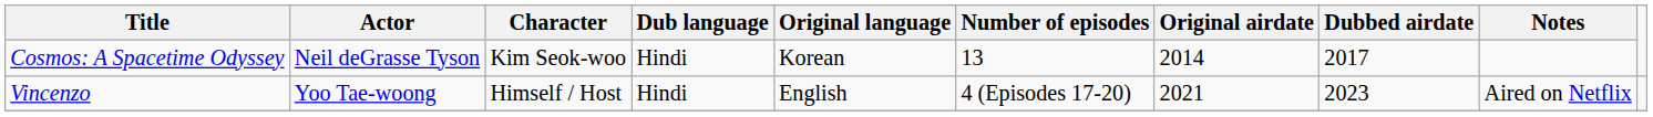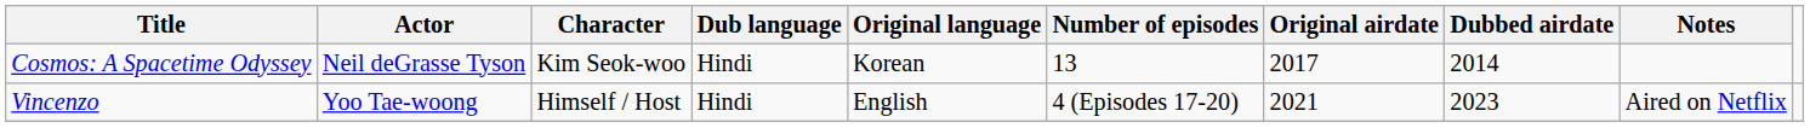 <table class="wikitable">
 <tr>
 <th>Title</th>
 <th>Actor</th>
 <th>Character</th>
 <th>Dub language</th>
 <th>Original language</th>
 <th>Number of episodes</th>
 <th>Original airdate</th>
 <th>Dubbed airdate</th>
 <th>Notes</th>
 </tr>
 <tr>
 <td><em><a href='#'>Cosmos: A Spacetime Odyssey</a></em></td>
 <td><a href='#'>Neil deGrasse Tyson</a></td>
 <td>Kim Seok-woo</td>
 <td>Hindi</td>
 <td>Korean</td>
 <td>13</td>
+<td>2017</td>
 <td>2014</td>
-<td>2017</td>
 <td></td>
 </tr>
 <tr>
 <td><em><a href='#'>Vincenzo</a></em></td>
 <td><a href='#'>Yoo Tae-woong</a></td>
 <td>Himself / Host</td>
 <td>Hindi</td>
 <td>English</td>
 <td>4 (Episodes 17-20)</td>
 <td>2021</td>
 <td>2023</td>
 <td>Aired on <a href='#'>Netflix</a></td>
 <td></td>
 </tr>
 <tr>
 </tr>
 </table>
